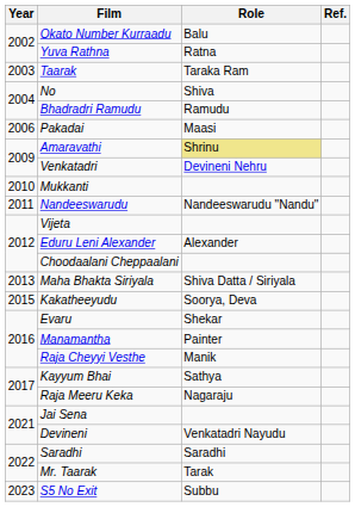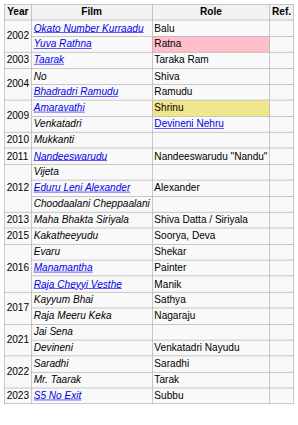 <table class="wikitable sortable">
 <tr>
 <th>Year</th>
 <th>Film</th>
 <th>Role</th>
 <th>Ref.</th>
 </tr>
 <tr>
 <td rowspan="2">2002</td>
 <td><em><a href='#'>Okato Number Kurraadu</a></em></td>
 <td>Balu</td>
 <td></td>
 </tr>
 <tr>
 <td><em><a href='#'>Yuva Rathna</a></em></td>
-<td>Ratna</td>
+<td style="background: pink;">Ratna</td>
 <td></td>
 </tr>
 <tr>
 <td>2003</td>
 <td><em><a href='#'>Taarak</a></em></td>
 <td>Taraka Ram</td>
 <td></td>
 </tr>
 <tr>
 <td rowspan="2">2004</td>
 <td><em>No</em></td>
 <td>Shiva</td>
 <td></td>
 </tr>
 <tr>
 <td><em><a href='#'>Bhadradri Ramudu</a></em></td>
 <td>Ramudu</td>
-<td></td>
-</tr>
-<tr>
-<td>2006</td>
-<td><em>Pakadai</em></td>
-<td>Maasi</td>
 <td></td>
 </tr>
 <tr>
 <td rowspan="2">2009</td>
 <td><em><a href='#'>Amaravathi</a></em></td>
 <td style="background: khaki;">Shrinu</td>
 <td></td>
 </tr>
 <tr>
 <td><em>Venkatadri</em></td>
 <td><a href='#'>Devineni Nehru</a></td>
 <td></td>
 </tr>
 <tr>
 <td>2010</td>
 <td><em>Mukkanti</em></td>
 <td></td>
 <td></td>
 </tr>
 <tr>
 <td>2011</td>
 <td><em><a href='#'>Nandeeswarudu</a></em></td>
 <td>Nandeeswarudu "Nandu"</td>
 <td></td>
 </tr>
 <tr>
 <td rowspan="3">2012</td>
 <td><em>Vijeta</em></td>
 <td></td>
 <td></td>
 </tr>
 <tr>
 <td><em><a href='#'>Eduru Leni Alexander</a></em></td>
 <td>Alexander</td>
 <td></td>
 </tr>
 <tr>
 <td><em>Choodaalani Cheppaalani</em></td>
 <td></td>
 <td></td>
 </tr>
 <tr>
 <td>2013</td>
 <td><em>Maha Bhakta Siriyala </em></td>
 <td>Shiva Datta / Siriyala</td>
 <td></td>
 </tr>
 <tr>
 <td>2015</td>
 <td><em>Kakatheeyudu</em></td>
 <td>Soorya, Deva</td>
 <td></td>
 </tr>
 <tr>
 <td rowspan="3">2016</td>
 <td><em>Evaru</em></td>
 <td>Shekar</td>
 <td></td>
 </tr>
 <tr>
 <td><em><a href='#'>Manamantha</a> </em></td>
 <td>Painter</td>
 <td></td>
 </tr>
 <tr>
 <td><em><a href='#'>Raja Cheyyi Vesthe</a> </em></td>
 <td>Manik</td>
 <td></td>
 </tr>
 <tr>
 <td rowspan="2">2017</td>
 <td><em>Kayyum Bhai</em></td>
 <td>Sathya</td>
 <td></td>
 </tr>
 <tr>
 <td><em>Raja Meeru Keka</em></td>
 <td>Nagaraju</td>
 <td></td>
 </tr>
 <tr>
 <td rowspan="2">2021</td>
 <td><em>Jai Sena</em></td>
 <td></td>
 <td></td>
 </tr>
 <tr>
 <td><em>Devineni</em></td>
 <td>Venkatadri Nayudu</td>
 <td></td>
 </tr>
 <tr>
 <td rowspan="2">2022</td>
 <td><em>Saradhi</em></td>
 <td>Saradhi</td>
 <td></td>
 </tr>
 <tr>
 <td><em>Mr. Taarak</em></td>
 <td>Tarak</td>
 <td></td>
 </tr>
 <tr>
 <td>2023</td>
 <td><em><a href='#'>S5 No Exit</a></em></td>
 <td>Subbu</td>
 <td></td>
 </tr>
 </table>
